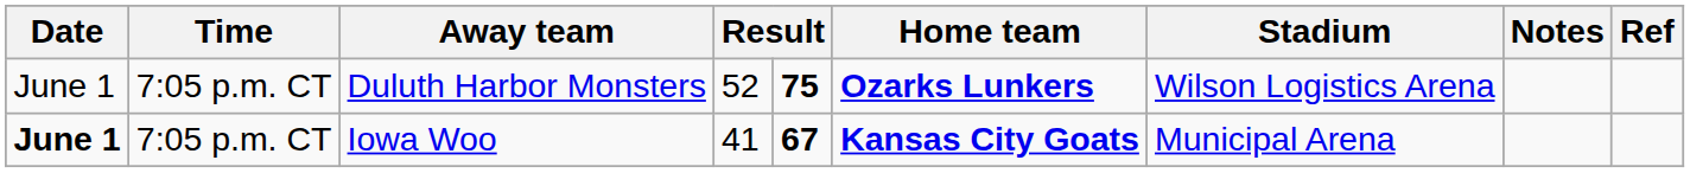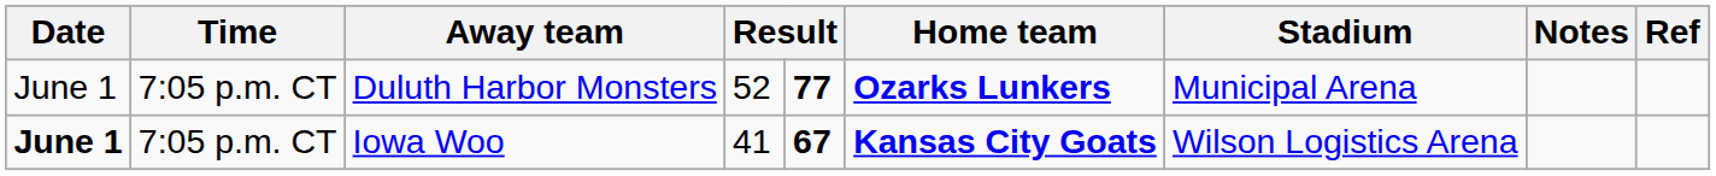 <table class="wikitable">
 <tr>
 <th>Date</th>
 <th>Time</th>
 <th>Away team</th>
 <th colspan="2">Result</th>
 <th>Home team</th>
 <th>Stadium</th>
 <th>Notes</th>
 <th>Ref</th>
 </tr>
 <tr>
 <td>June 1</td>
 <td>7:05 p.m. CT</td>
 <td><a href='#'>Duluth Harbor Monsters</a></td>
 <td>52</td>
-<td><strong>75</strong></td>
+<td><strong>77</strong></td>
 <td><strong><a href='#'>Ozarks Lunkers</a></strong></td>
-<td><a href='#'>Wilson Logistics Arena</a></td>
+<td><a href='#'>Municipal Arena</a></td>
 <td></td>
 <td></td>
 </tr>
 <tr>
 <td><strong>June 1</strong></td>
 <td>7:05 p.m. CT</td>
 <td><a href='#'>Iowa Woo</a></td>
 <td>41</td>
 <td><strong>67</strong></td>
 <td><strong><a href='#'>Kansas City Goats</a></strong></td>
-<td><a href='#'>Municipal Arena</a></td>
+<td><a href='#'>Wilson Logistics Arena</a></td>
 <td></td>
 <td></td>
 </tr>
 </table>
